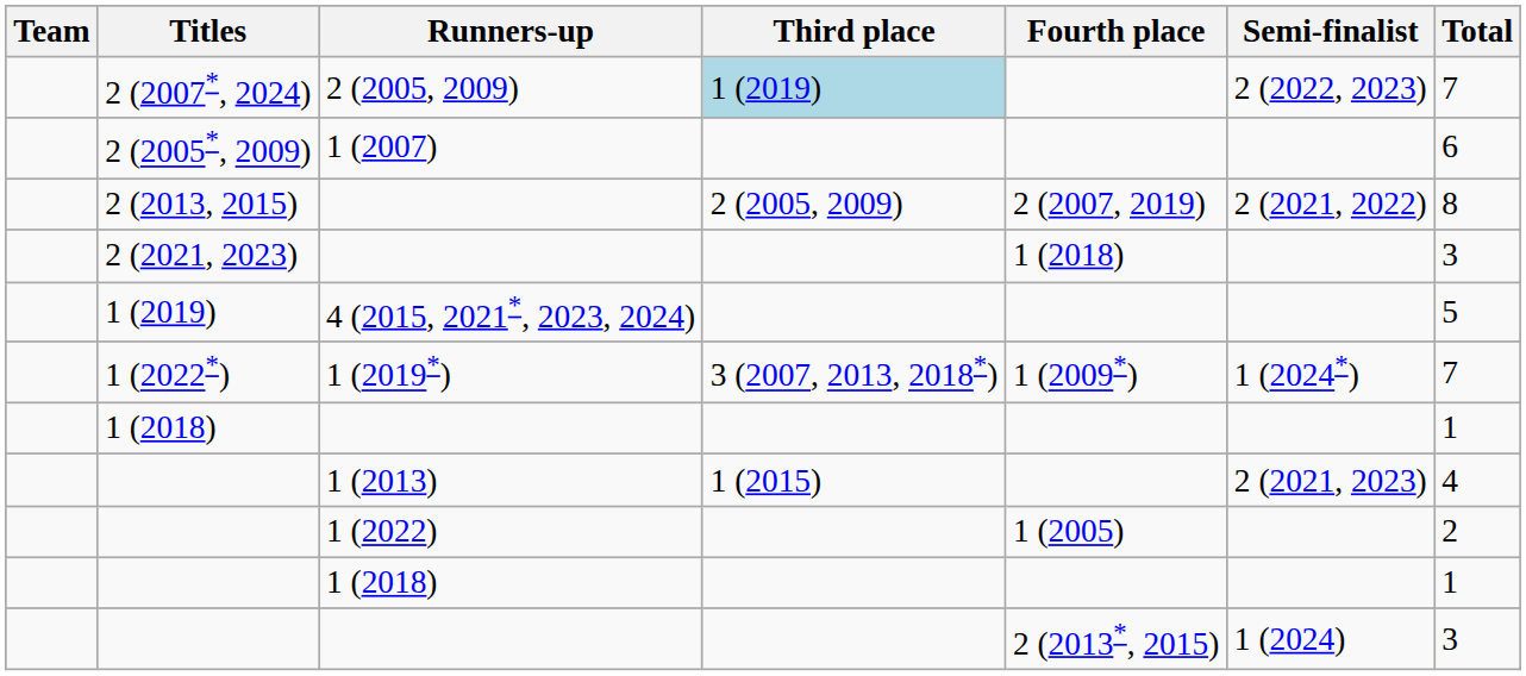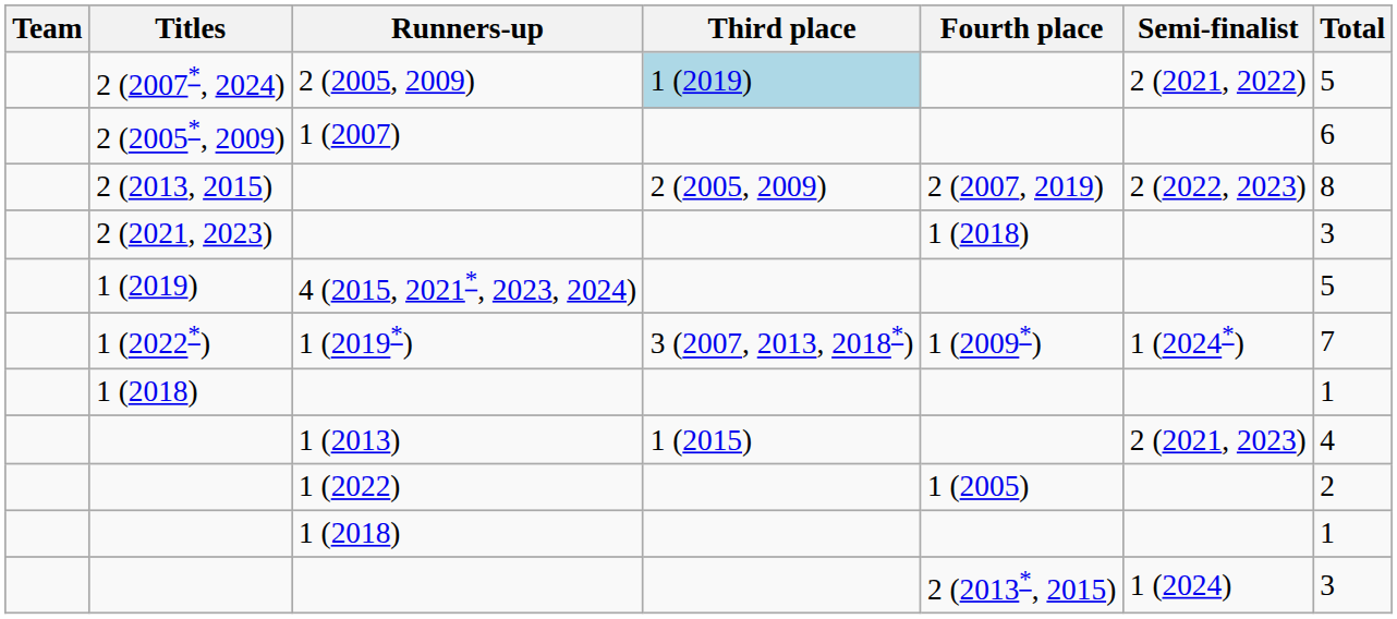 <table class="wikitable sortable">
 <tr>
 <th>Team</th>
 <th>Titles</th>
 <th>Runners-up</th>
 <th>Third place</th>
 <th>Fourth place</th>
 <th>Semi-finalist</th>
 <th>Total</th>
 </tr>
 <tr>
 <td></td>
 <td>2 (<a href='#'>2007</a><sup><a href='#'>*</a></sup>, <a href='#'>2024</a>)</td>
 <td>2 (<a href='#'>2005</a>, <a href='#'>2009</a>)</td>
 <td style="background: lightblue;">1 (<a href='#'>2019</a>)</td>
 <td></td>
-<td>2 (<a href='#'>2022</a>, <a href='#'>2023</a>)</td>
-<td>7</td>
+<td>2 (<a href='#'>2021</a>, <a href='#'>2022</a>)</td>
+<td>5</td>
 </tr>
 <tr>
 <td></td>
 <td>2 (<a href='#'>2005</a><sup><a href='#'>*</a></sup>, <a href='#'>2009</a>)</td>
 <td>1 (<a href='#'>2007</a>)</td>
 <td></td>
 <td></td>
 <td></td>
 <td>6</td>
 </tr>
 <tr>
 <td></td>
 <td>2 (<a href='#'>2013</a>, <a href='#'>2015</a>)</td>
 <td></td>
 <td>2 (<a href='#'>2005</a>, <a href='#'>2009</a>)</td>
 <td>2 (<a href='#'>2007</a>, <a href='#'>2019</a>)</td>
-<td>2 (<a href='#'>2021</a>, <a href='#'>2022</a>)</td>
+<td>2 (<a href='#'>2022</a>, <a href='#'>2023</a>)</td>
 <td>8</td>
 </tr>
 <tr>
 <td></td>
 <td>2 (<a href='#'>2021</a>, <a href='#'>2023</a>)</td>
 <td></td>
 <td></td>
 <td>1 (<a href='#'>2018</a>)</td>
 <td></td>
 <td>3</td>
 </tr>
 <tr>
 <td></td>
 <td>1 (<a href='#'>2019</a>)</td>
 <td>4 (<a href='#'>2015</a>, <a href='#'>2021</a><sup><a href='#'>*</a></sup>, <a href='#'>2023</a>, <a href='#'>2024</a>)</td>
 <td></td>
 <td></td>
 <td></td>
 <td>5</td>
 </tr>
 <tr>
 <td></td>
 <td>1 (<a href='#'>2022</a><sup><a href='#'>*</a></sup>)</td>
 <td>1 (<a href='#'>2019</a><sup><a href='#'>*</a></sup>)</td>
 <td>3 (<a href='#'>2007</a>, <a href='#'>2013</a>, <a href='#'>2018</a><sup><a href='#'>*</a></sup>)</td>
 <td>1 (<a href='#'>2009</a><sup><a href='#'>*</a></sup>)</td>
 <td>1 (<a href='#'>2024</a><sup><a href='#'>*</a></sup>)</td>
 <td>7</td>
 </tr>
 <tr>
 <td></td>
 <td>1 (<a href='#'>2018</a>)</td>
 <td></td>
 <td></td>
 <td></td>
 <td></td>
 <td>1</td>
 </tr>
 <tr>
 <td></td>
 <td></td>
 <td>1 (<a href='#'>2013</a>)</td>
 <td>1 (<a href='#'>2015</a>)</td>
 <td></td>
 <td>2 (<a href='#'>2021</a>, <a href='#'>2023</a>)</td>
 <td>4</td>
 </tr>
 <tr>
 <td></td>
 <td></td>
 <td>1 (<a href='#'>2022</a>)</td>
 <td></td>
 <td>1 (<a href='#'>2005</a>)</td>
 <td></td>
 <td>2</td>
 </tr>
 <tr>
 <td></td>
 <td></td>
 <td>1 (<a href='#'>2018</a>)</td>
 <td></td>
 <td></td>
 <td></td>
 <td>1</td>
 </tr>
 <tr>
 <td></td>
 <td></td>
 <td></td>
 <td></td>
 <td>2 (<a href='#'>2013</a><sup><a href='#'>*</a></sup>, <a href='#'>2015</a>)</td>
 <td>1 (<a href='#'>2024</a>)</td>
 <td>3</td>
 </tr>
 </table>
